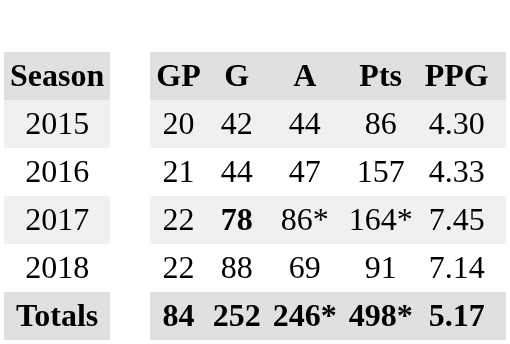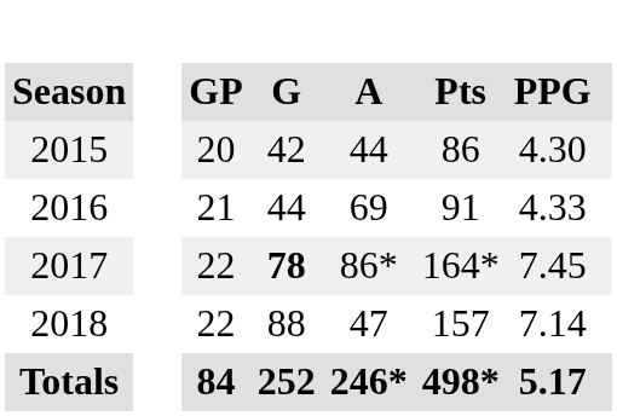 <table cellspacing="0" cellpadding="3" border="0">
 <tr>
 <th colspan="1" bgcolor="#ffffff"> </th>
 <th rowspan="99" bgcolor="#ffffff"> </th>
 <th rowspan="99" bgcolor="#ffffff"> </th>
 </tr>
 <tr bgcolor="#e0e0e0" align="center">
 <th>Season</th>
 <th>GP</th>
 <th>G</th>
 <th>A</th>
 <th>Pts</th>
 <th>PPG</th>
 <th></th>
 </tr>
 <tr bgcolor="#f0f0f0" align="center">
 <td>2015</td>
 <td>20</td>
 <td>42</td>
 <td>44</td>
 <td>86</td>
 <td>4.30</td>
 <td></td>
 </tr>
 <tr align="center">
 <td>2016</td>
 <td>21</td>
 <td>44</td>
-<td>47</td>
-<td>157</td>
+<td>69</td>
+<td>91</td>
 <td>4.33</td>
 <td></td>
 </tr>
 <tr bgcolor="#f0f0f0" align="center">
 <td>2017</td>
 <td>22</td>
 <td><strong>78</strong></td>
 <td>86*</td>
 <td>164*</td>
 <td>7.45</td>
 <td></td>
 </tr>
 <tr align="center">
 <td>2018</td>
 <td>22</td>
 <td>88</td>
-<td>69</td>
-<td>91</td>
+<td>47</td>
+<td>157</td>
 <td>7.14</td>
 <td></td>
 </tr>
 <tr bgcolor="#e0e0e0" align="center">
 <th colspan="1.5">Totals</th>
 <th>84</th>
 <th>252</th>
 <th>246*</th>
 <th>498*</th>
 <th>5.17</th>
 <th></th>
 </tr>
 </table>
